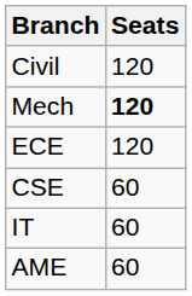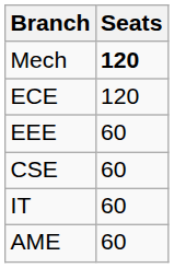 <table class="wikitable">
 <tr>
 <th>Branch</th>
 <th>Seats</th>
-</tr>
-<tr>
-<td>Civil</td>
-<td>120</td>
 </tr>
 <tr>
 <td>Mech</td>
 <td><strong>120</strong></td>
 </tr>
 <tr>
 <td>ECE</td>
 <td>120</td>
+</tr>
+<tr>
+<td>EEE</td>
+<td>60</td>
 </tr>
 <tr>
 <td>CSE</td>
 <td>60</td>
 </tr>
 <tr>
 <td>IT</td>
 <td>60</td>
 </tr>
 <tr>
 <td>AME</td>
 <td>60</td>
 </tr>
 </table>
